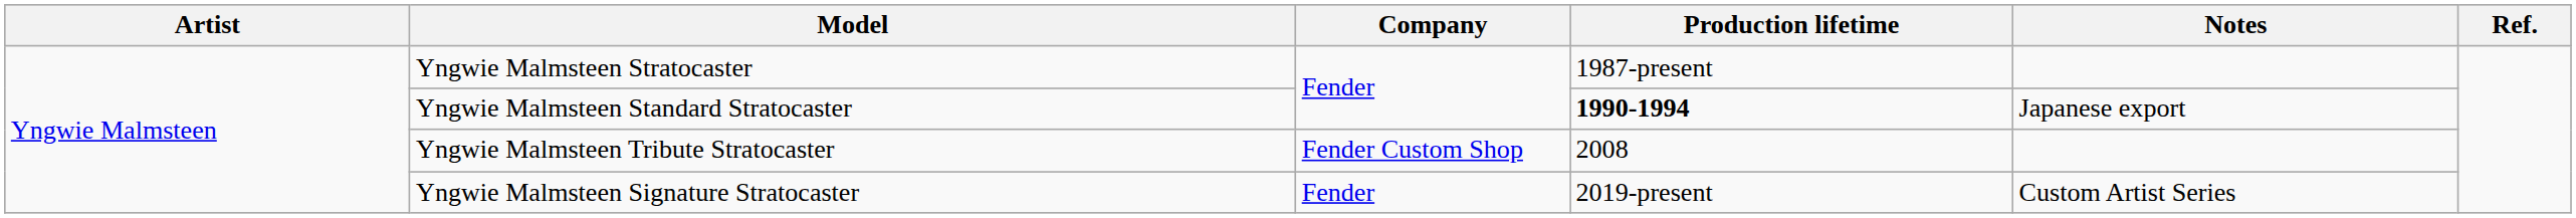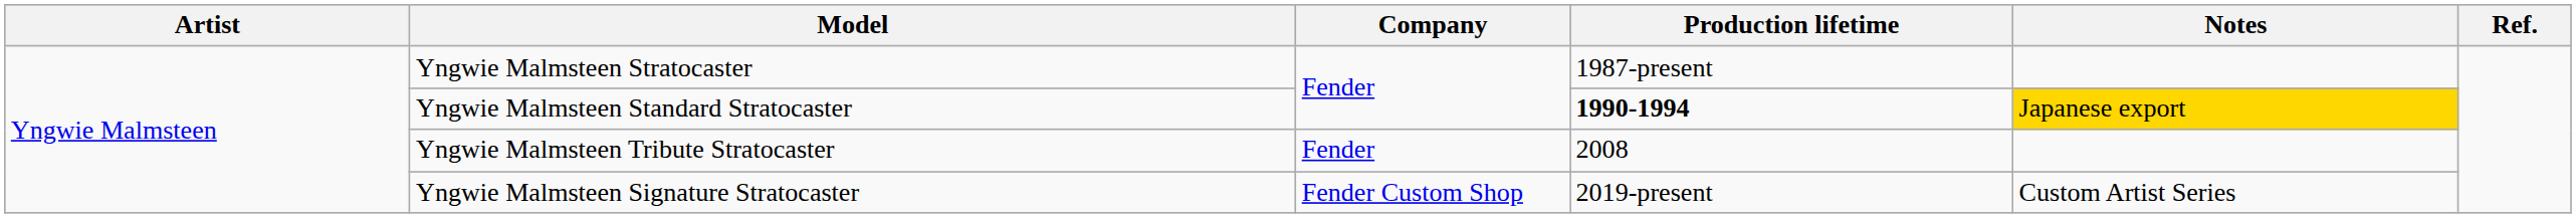 <table class="wikitable sortable plainrowheaders" style="width:99%;">
 <tr>
 <th scope="col" style="width:15em;">Artist</th>
 <th scope="col">Model</th>
 <th scope="col" style="width:10em;">Company</th>
 <th scope="col">Production lifetime</th>
 <th scope="col" class="unsortable">Notes</th>
 <th scope="col">Ref.</th>
 </tr>
 <tr>
 <td rowspan=4><a href='#'>Yngwie Malmsteen</a></td>
 <td>Yngwie Malmsteen Stratocaster</td>
 <td rowspan=2><a href='#'>Fender</a></td>
 <td>1987-present</td>
 <td></td>
 <td rowspan=4></td>
 </tr>
 <tr>
 <td>Yngwie Malmsteen Standard Stratocaster</td>
 <td><strong>1990-1994</strong></td>
-<td>Japanese export</td>
+<td style="background: gold;">Japanese export</td>
 </tr>
 <tr>
 <td>Yngwie Malmsteen Tribute Stratocaster</td>
-<td><a href='#'>Fender Custom Shop</a></td>
+<td><a href='#'>Fender</a></td>
 <td>2008</td>
 <td></td>
 </tr>
 <tr>
 <td>Yngwie Malmsteen Signature Stratocaster</td>
-<td><a href='#'>Fender</a></td>
+<td><a href='#'>Fender Custom Shop</a></td>
 <td>2019-present</td>
 <td>Custom Artist Series</td>
 </tr>
 </table>
